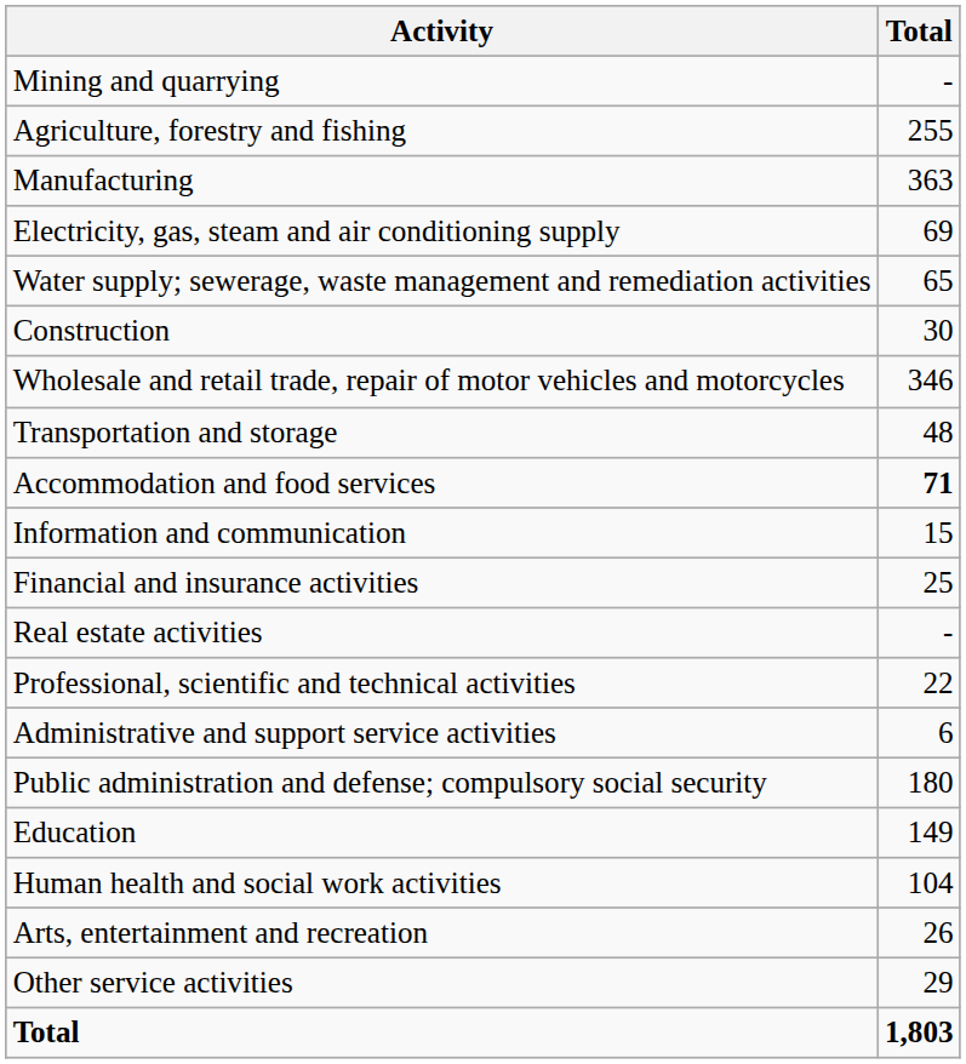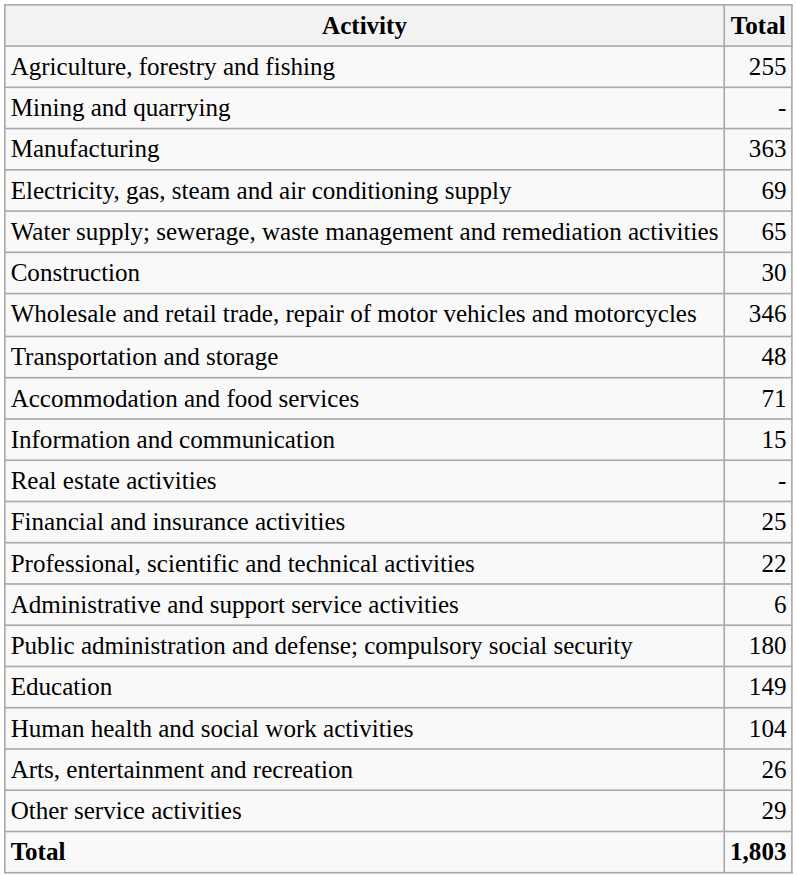 <table class="wikitable sortable" style="font-size:95%;">
 <tr>
 <th>Activity</th>
 <th>Total</th>
 </tr>
 <tr>
+<td>Agriculture, forestry and fishing</td>
+<td align="right">255</td>
+</tr>
+<tr>
 <td>Mining and quarrying</td>
 <td align="right">-</td>
-</tr>
-<tr>
-<td>Agriculture, forestry and fishing</td>
-<td align="right">255</td>
 </tr>
 <tr>
 <td>Manufacturing</td>
 <td align="right">363</td>
 </tr>
 <tr>
 <td>Electricity, gas, steam and air conditioning supply</td>
 <td align="right">69</td>
 </tr>
 <tr>
 <td>Water supply; sewerage, waste management and remediation activities</td>
 <td align="right">65</td>
 </tr>
 <tr>
 <td>Construction</td>
 <td align="right">30</td>
 </tr>
 <tr>
 <td>Wholesale and retail trade, repair of motor vehicles and motorcycles</td>
 <td align="right">346</td>
 </tr>
 <tr>
 <td>Transportation and storage</td>
 <td align="right">48</td>
 </tr>
 <tr>
 <td>Accommodation and food services</td>
-<td align="right"><strong>71</strong></td>
+<td align="right">71</td>
 </tr>
 <tr>
 <td>Information and communication</td>
 <td align="right">15</td>
 </tr>
 <tr>
+<td>Real estate activities</td>
+<td align="right">-</td>
+</tr>
+<tr>
 <td>Financial and insurance activities</td>
 <td align="right">25</td>
-</tr>
-<tr>
-<td>Real estate activities</td>
-<td align="right">-</td>
 </tr>
 <tr>
 <td>Professional, scientific and technical activities</td>
 <td align="right">22</td>
 </tr>
 <tr>
 <td>Administrative and support service activities</td>
 <td align="right">6</td>
 </tr>
 <tr>
 <td>Public administration and defense; compulsory social security</td>
 <td align="right">180</td>
 </tr>
 <tr>
 <td>Education</td>
 <td align="right">149</td>
 </tr>
 <tr>
 <td>Human health and social work activities</td>
 <td align="right">104</td>
 </tr>
 <tr>
 <td>Arts, entertainment and recreation</td>
 <td align="right">26</td>
 </tr>
 <tr>
 <td>Other service activities</td>
 <td align="right">29</td>
 </tr>
 <tr class="sortbottom">
 <td><strong>Total</strong></td>
 <td align="right"><strong>1,803</strong></td>
 </tr>
 </table>
